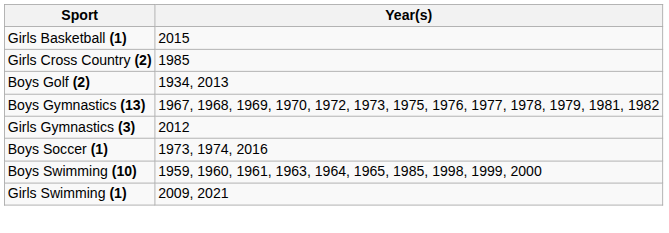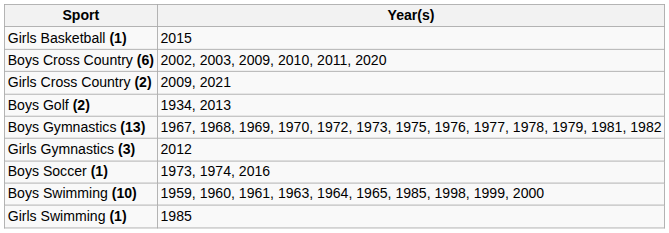 <table class="wikitable">
 <tr>
 <th>Sport</th>
 <th>Year(s)</th>
 </tr>
 <tr>
 <td>Girls Basketball <strong>(1)</strong></td>
 <td>2015</td>
 </tr>
 <tr>
+<td>Boys Cross Country <strong>(6)</strong></td>
+<td>2002, 2003, 2009, 2010, 2011, 2020</td>
+</tr>
+<tr>
 <td>Girls Cross Country <strong>(2)</strong></td>
-<td>1985</td>
+<td>2009, 2021</td>
 </tr>
 <tr>
 <td>Boys Golf <strong>(2)</strong></td>
 <td>1934, 2013</td>
 </tr>
 <tr>
 <td>Boys Gymnastics <strong>(13)</strong></td>
 <td>1967, 1968, 1969, 1970, 1972, 1973, 1975, 1976, 1977, 1978, 1979, 1981, 1982</td>
 </tr>
 <tr>
 <td>Girls Gymnastics <strong>(3)</strong></td>
 <td>2012</td>
 </tr>
 <tr>
 <td>Boys Soccer <strong>(1)</strong></td>
 <td>1973, 1974, 2016</td>
 </tr>
 <tr>
 <td>Boys Swimming <strong>(10)</strong></td>
 <td>1959, 1960, 1961, 1963, 1964, 1965, 1985, 1998, 1999, 2000</td>
 </tr>
 <tr>
 <td>Girls Swimming <strong>(1)</strong></td>
-<td>2009, 2021</td>
+<td>1985</td>
 </tr>
 </table>
